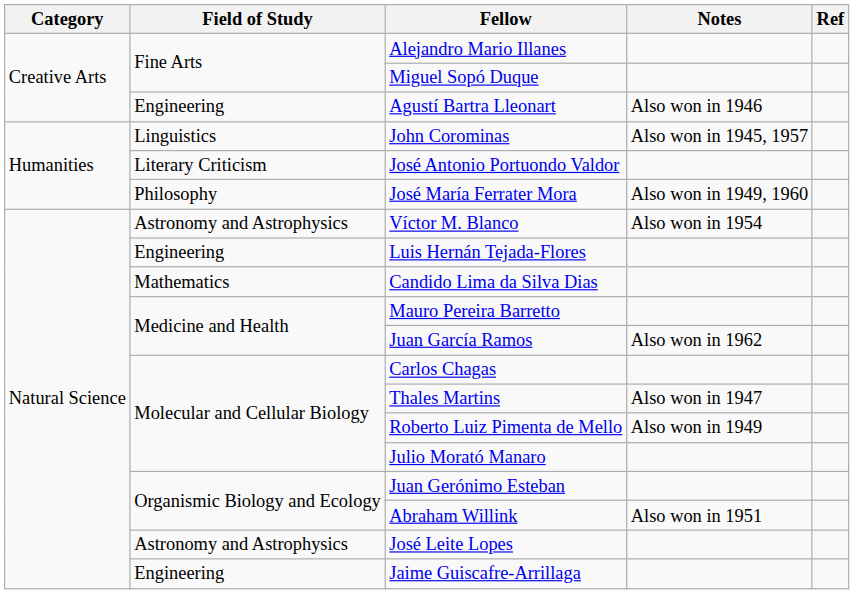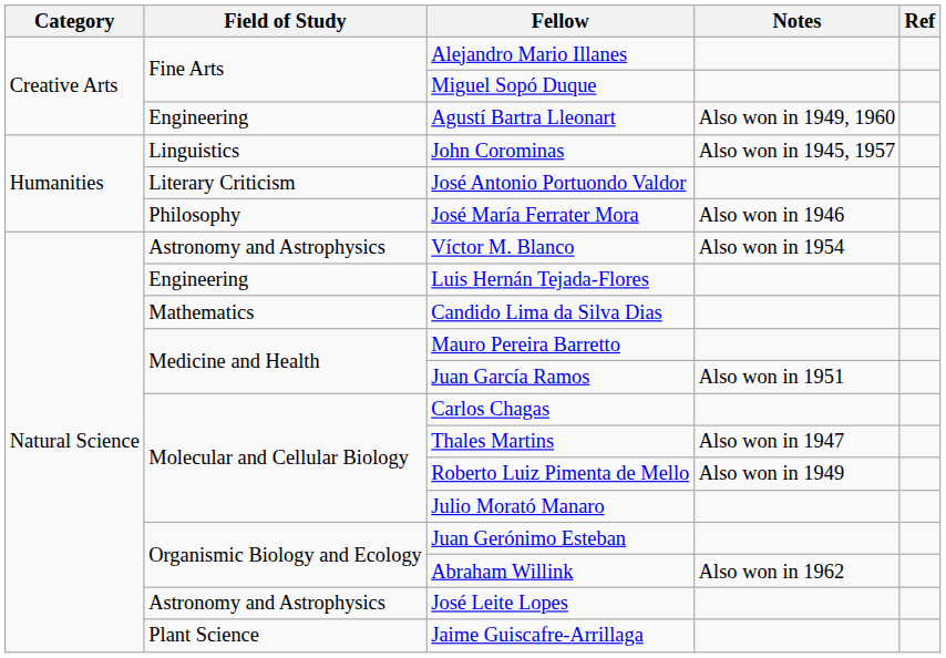 <table class="wikitable sortable">
 <tr>
 <th>Category</th>
 <th>Field of Study</th>
 <th>Fellow</th>
 <th>Notes</th>
 <th class="unsortable">Ref</th>
 </tr>
 <tr>
 <td rowspan="3">Creative Arts</td>
 <td rowspan="2">Fine Arts</td>
 <td><a href='#'>Alejandro Mario Illanes</a></td>
 <td></td>
 <td></td>
 </tr>
 <tr>
 <td><a href='#'>Miguel Sopó Duque</a></td>
 <td></td>
 <td></td>
 </tr>
 <tr>
 <td>Engineering</td>
 <td><a href='#'>Agustí Bartra Lleonart</a></td>
-<td>Also won in 1946</td>
+<td>Also won in 1949, 1960</td>
 <td></td>
 </tr>
 <tr>
 <td rowspan="3">Humanities</td>
 <td>Linguistics</td>
 <td><a href='#'>John Corominas</a></td>
 <td>Also won in 1945, 1957</td>
 <td></td>
 </tr>
 <tr>
 <td>Literary Criticism</td>
 <td><a href='#'>José Antonio Portuondo Valdor</a> </td>
 <td></td>
 <td></td>
 </tr>
 <tr>
 <td>Philosophy</td>
 <td><a href='#'>José María Ferrater Mora</a></td>
-<td>Also won in 1949, 1960</td>
+<td>Also won in 1946</td>
 <td></td>
 </tr>
 <tr>
 <td rowspan="13">Natural Science</td>
 <td>Astronomy and Astrophysics</td>
 <td><a href='#'>Víctor M. Blanco</a></td>
 <td>Also won in 1954</td>
 <td></td>
 </tr>
 <tr>
 <td>Engineering</td>
 <td><a href='#'>Luis Hernán Tejada-Flores</a></td>
 <td></td>
 <td></td>
 </tr>
 <tr>
 <td>Mathematics</td>
 <td><a href='#'>Candido Lima da Silva Dias</a> </td>
 <td></td>
 <td></td>
 </tr>
 <tr>
 <td rowspan="2">Medicine and Health</td>
 <td><a href='#'>Mauro Pereira Barretto</a></td>
 <td></td>
 <td></td>
 </tr>
 <tr>
 <td><a href='#'>Juan García Ramos</a></td>
-<td>Also won in 1962</td>
+<td>Also won in 1951</td>
 <td></td>
 </tr>
 <tr>
 <td rowspan="4">Molecular and Cellular Biology</td>
 <td><a href='#'>Carlos Chagas</a></td>
 <td></td>
 <td></td>
 </tr>
 <tr>
 <td><a href='#'>Thales Martins</a></td>
 <td>Also won in 1947</td>
 <td></td>
 </tr>
 <tr>
 <td><a href='#'>Roberto Luiz Pimenta de Mello</a></td>
 <td>Also won in 1949</td>
 <td></td>
 </tr>
 <tr>
 <td><a href='#'>Julio Morató Manaro</a></td>
 <td></td>
 <td></td>
 </tr>
 <tr>
 <td rowspan="2">Organismic Biology and Ecology</td>
 <td><a href='#'>Juan Gerónimo Esteban</a></td>
 <td></td>
 <td></td>
 </tr>
 <tr>
 <td><a href='#'>Abraham Willink</a></td>
-<td>Also won in 1951</td>
+<td>Also won in 1962</td>
 <td></td>
 </tr>
 <tr>
 <td>Astronomy and Astrophysics</td>
 <td><a href='#'>José Leite Lopes</a></td>
 <td></td>
 <td></td>
 </tr>
 <tr>
-<td>Engineering</td>
+<td>Plant Science</td>
 <td><a href='#'>Jaime Guiscafre-Arrillaga</a></td>
 <td></td>
 <td></td>
 </tr>
 </table>
